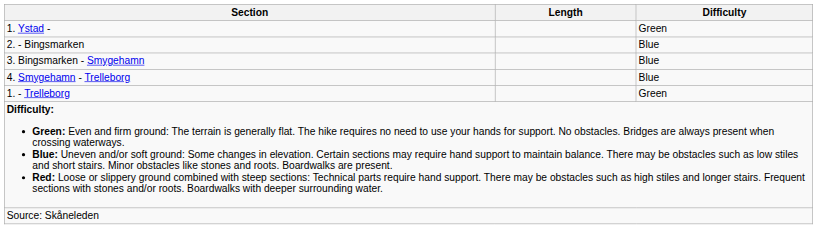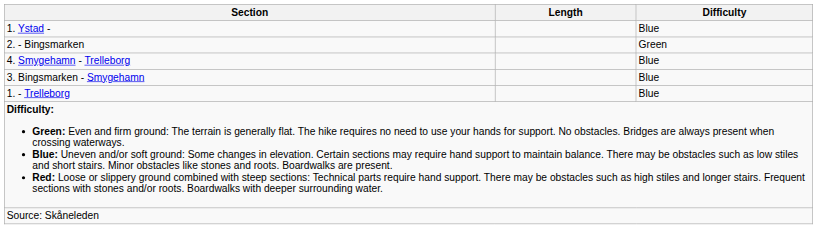 <table class="wikitable collapsible collapsed" style="width: 100%">
 <tr>
 <th>Section</th>
 <th>Length</th>
 <th>Difficulty</th>
 </tr>
 <tr>
 <td>1. <a href='#'>Ystad</a> - </td>
 <td></td>
+<td>Blue</td>
+</tr>
+<tr>
+<td>2.  - Bingsmarken</td>
+<td></td>
 <td>Green</td>
 </tr>
 <tr>
-<td>2.  - Bingsmarken</td>
+<td>4. <a href='#'>Smygehamn</a> - <a href='#'>Trelleborg</a></td>
 <td></td>
 <td>Blue</td>
 </tr>
 <tr>
 <td>3. Bingsmarken - <a href='#'>Smygehamn</a></td>
 <td></td>
 <td>Blue</td>
 </tr>
 <tr>
-<td>4. <a href='#'>Smygehamn</a> - <a href='#'>Trelleborg</a></td>
+<td>1.  - <a href='#'>Trelleborg</a></td>
 <td></td>
 <td>Blue</td>
-</tr>
-<tr>
-<td>1.  - <a href='#'>Trelleborg</a></td>
-<td></td>
-<td>Green</td>
 </tr>
 <tr>
 <td colspan="3" style="text-align:left;"><strong>Difficulty:</strong><br><ul><li><strong>Green:</strong> Even and firm ground: The terrain is generally flat. The hike requires no need to use your hands for support. No obstacles. Bridges are always present when crossing waterways.</li><li><strong>Blue:</strong> Uneven and/or soft ground: Some changes in elevation. Certain sections may require hand support to maintain balance. There may be obstacles such as low stiles and short stairs. Minor obstacles like stones and roots. Boardwalks are present.</li><li><strong>Red:</strong> Loose or slippery ground combined with steep sections: Technical parts require hand support. There may be obstacles such as high stiles and longer stairs. Frequent sections with stones and/or roots. Boardwalks with deeper surrounding water.</li></ul></td>
 </tr>
 <tr>
 <td colspan="3" style="text-align:left;">Source: Skåneleden</td>
 </tr>
 </table>
